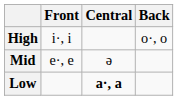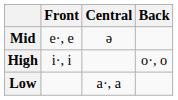 <table class="wikitable" style="text-align: center;">
 <tr>
 <th></th>
 <th>Front</th>
 <th>Central</th>
 <th>Back</th>
 </tr>
 <tr>
+<th>Mid</th>
+<td>e·, e</td>
+<td>ə</td>
+<td></td>
+</tr>
+<tr>
 <th>High</th>
 <td>i·, i</td>
 <td></td>
 <td>o·, o</td>
 </tr>
 <tr>
-<th>Mid</th>
-<td>e·, e</td>
-<td>ə</td>
-<td></td>
-</tr>
-<tr>
 <th>Low</th>
 <td></td>
-<td><strong>a·, a</strong></td>
+<td>a·, a</td>
 <td></td>
 </tr>
 </table>
